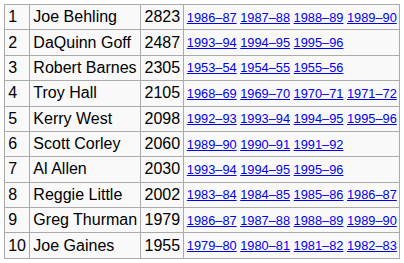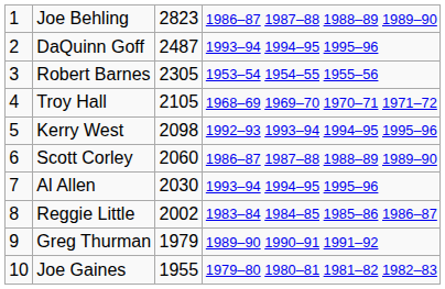 <table class="wikitable">
 <tr>
 </tr>
 <tr>
 <td>1</td>
 <td>Joe Behling</td>
 <td>2823</td>
 <td style="font-size:80%;"><a href='#'>1986–87</a> <a href='#'>1987–88</a> <a href='#'>1988–89</a> <a href='#'>1989–90</a></td>
 </tr>
 <tr>
 <td>2</td>
 <td>DaQuinn Goff</td>
 <td>2487</td>
 <td style="font-size:80%;"><a href='#'>1993–94</a> <a href='#'>1994–95</a> <a href='#'>1995–96</a></td>
 </tr>
 <tr>
 <td>3</td>
 <td>Robert Barnes</td>
 <td>2305</td>
 <td style="font-size:80%;"><a href='#'>1953–54</a> <a href='#'>1954–55</a> <a href='#'>1955–56</a></td>
 </tr>
 <tr>
 <td>4</td>
 <td>Troy Hall</td>
 <td>2105</td>
 <td style="font-size:80%;"><a href='#'>1968–69</a> <a href='#'>1969–70</a> <a href='#'>1970–71</a> <a href='#'>1971–72</a></td>
 </tr>
 <tr>
 <td>5</td>
 <td>Kerry West</td>
 <td>2098</td>
 <td style="font-size:80%;"><a href='#'>1992–93</a> <a href='#'>1993–94</a> <a href='#'>1994–95</a> <a href='#'>1995–96</a></td>
 </tr>
 <tr>
 <td>6</td>
 <td>Scott Corley</td>
 <td>2060</td>
-<td style="font-size:80%;"><a href='#'>1989–90</a> <a href='#'>1990–91</a> <a href='#'>1991–92</a></td>
+<td style="font-size:80%;"><a href='#'>1986–87</a> <a href='#'>1987–88</a> <a href='#'>1988–89</a> <a href='#'>1989–90</a></td>
 </tr>
 <tr>
 <td>7</td>
 <td>Al Allen</td>
 <td>2030</td>
 <td style="font-size:80%;"><a href='#'>1993–94</a> <a href='#'>1994–95</a> <a href='#'>1995–96</a></td>
 </tr>
 <tr>
 <td>8</td>
 <td>Reggie Little</td>
 <td>2002</td>
 <td style="font-size:80%;"><a href='#'>1983–84</a> <a href='#'>1984–85</a> <a href='#'>1985–86</a> <a href='#'>1986–87</a></td>
 </tr>
 <tr>
 <td>9</td>
 <td>Greg Thurman</td>
 <td>1979</td>
-<td style="font-size:80%;"><a href='#'>1986–87</a> <a href='#'>1987–88</a> <a href='#'>1988–89</a> <a href='#'>1989–90</a></td>
+<td style="font-size:80%;"><a href='#'>1989–90</a> <a href='#'>1990–91</a> <a href='#'>1991–92</a></td>
 </tr>
 <tr>
 <td>10</td>
 <td>Joe Gaines</td>
 <td>1955</td>
 <td style="font-size:80%;"><a href='#'>1979–80</a> <a href='#'>1980–81</a> <a href='#'>1981–82</a> <a href='#'>1982–83</a></td>
 </tr>
 </table>
